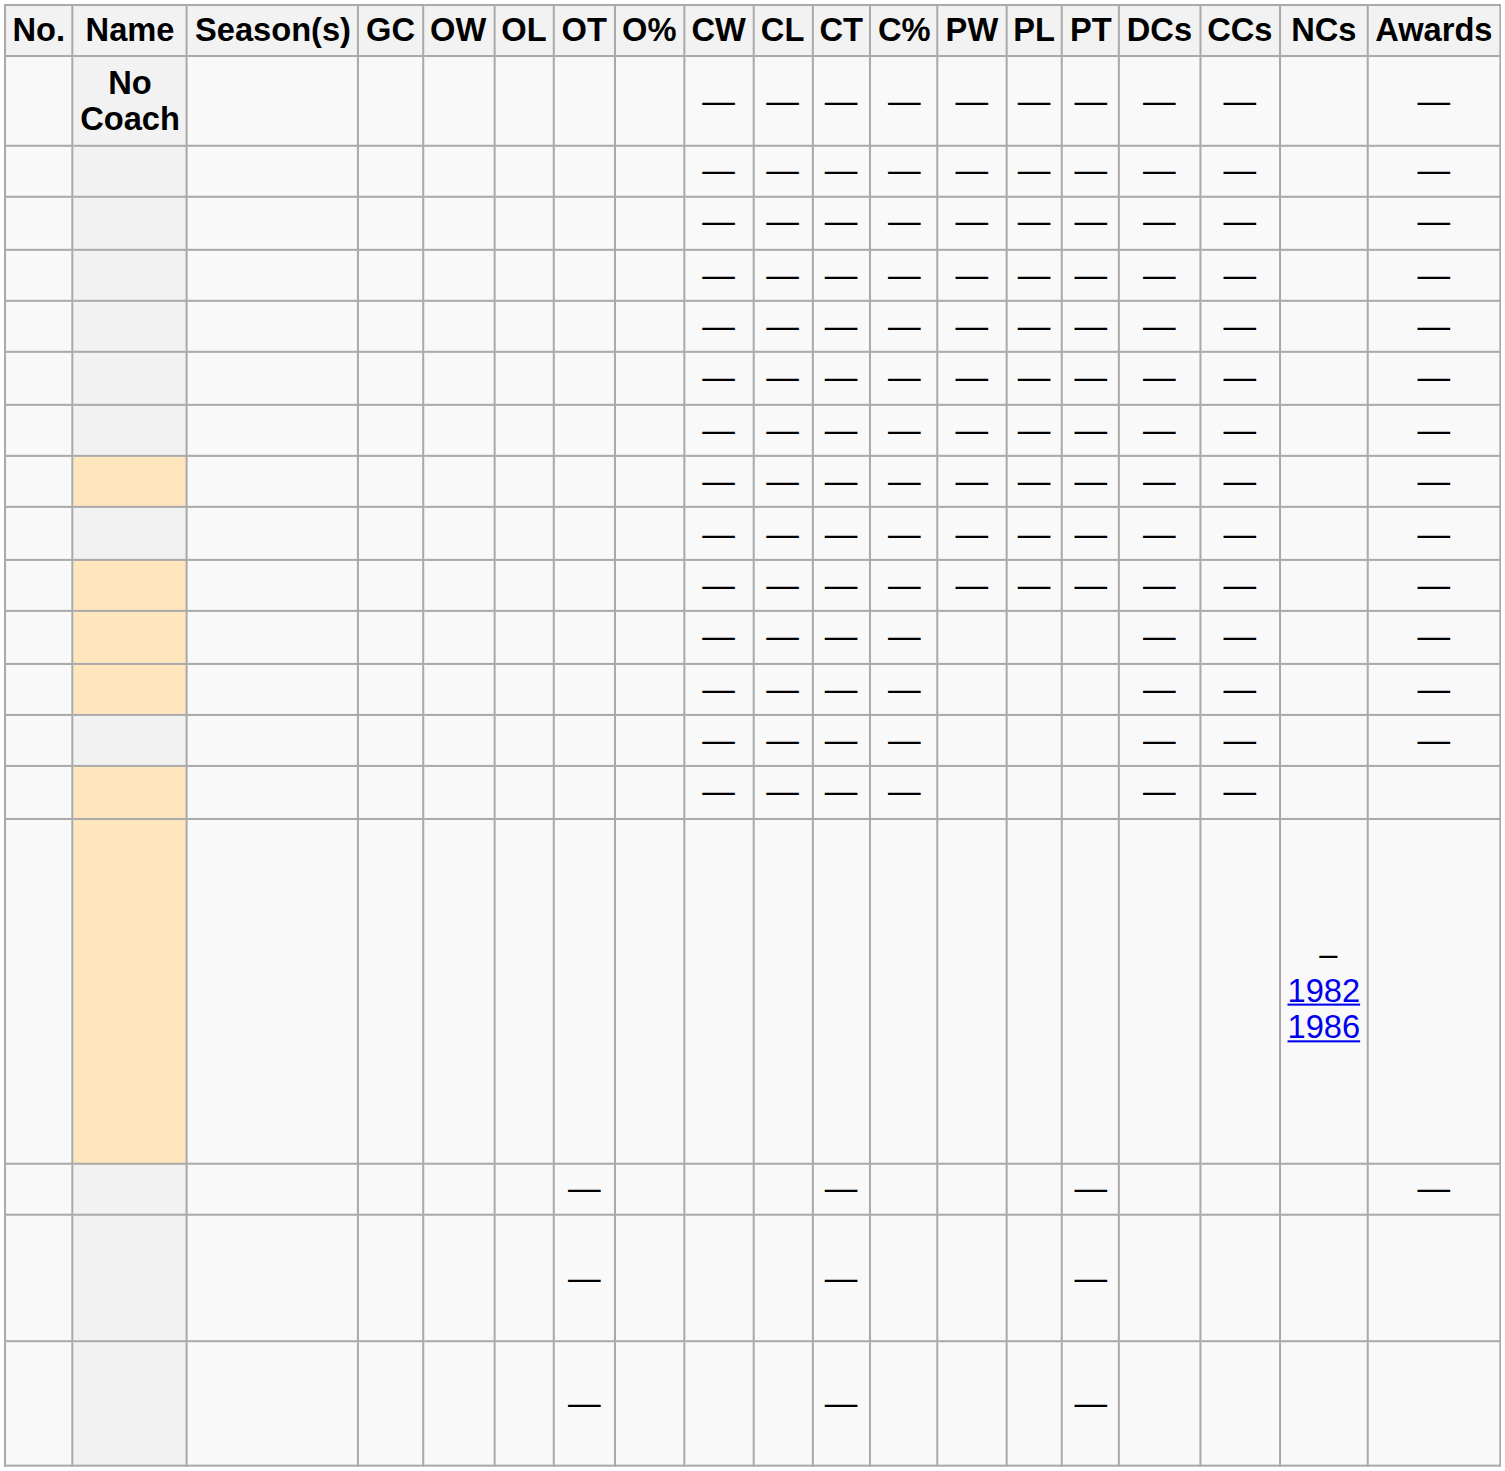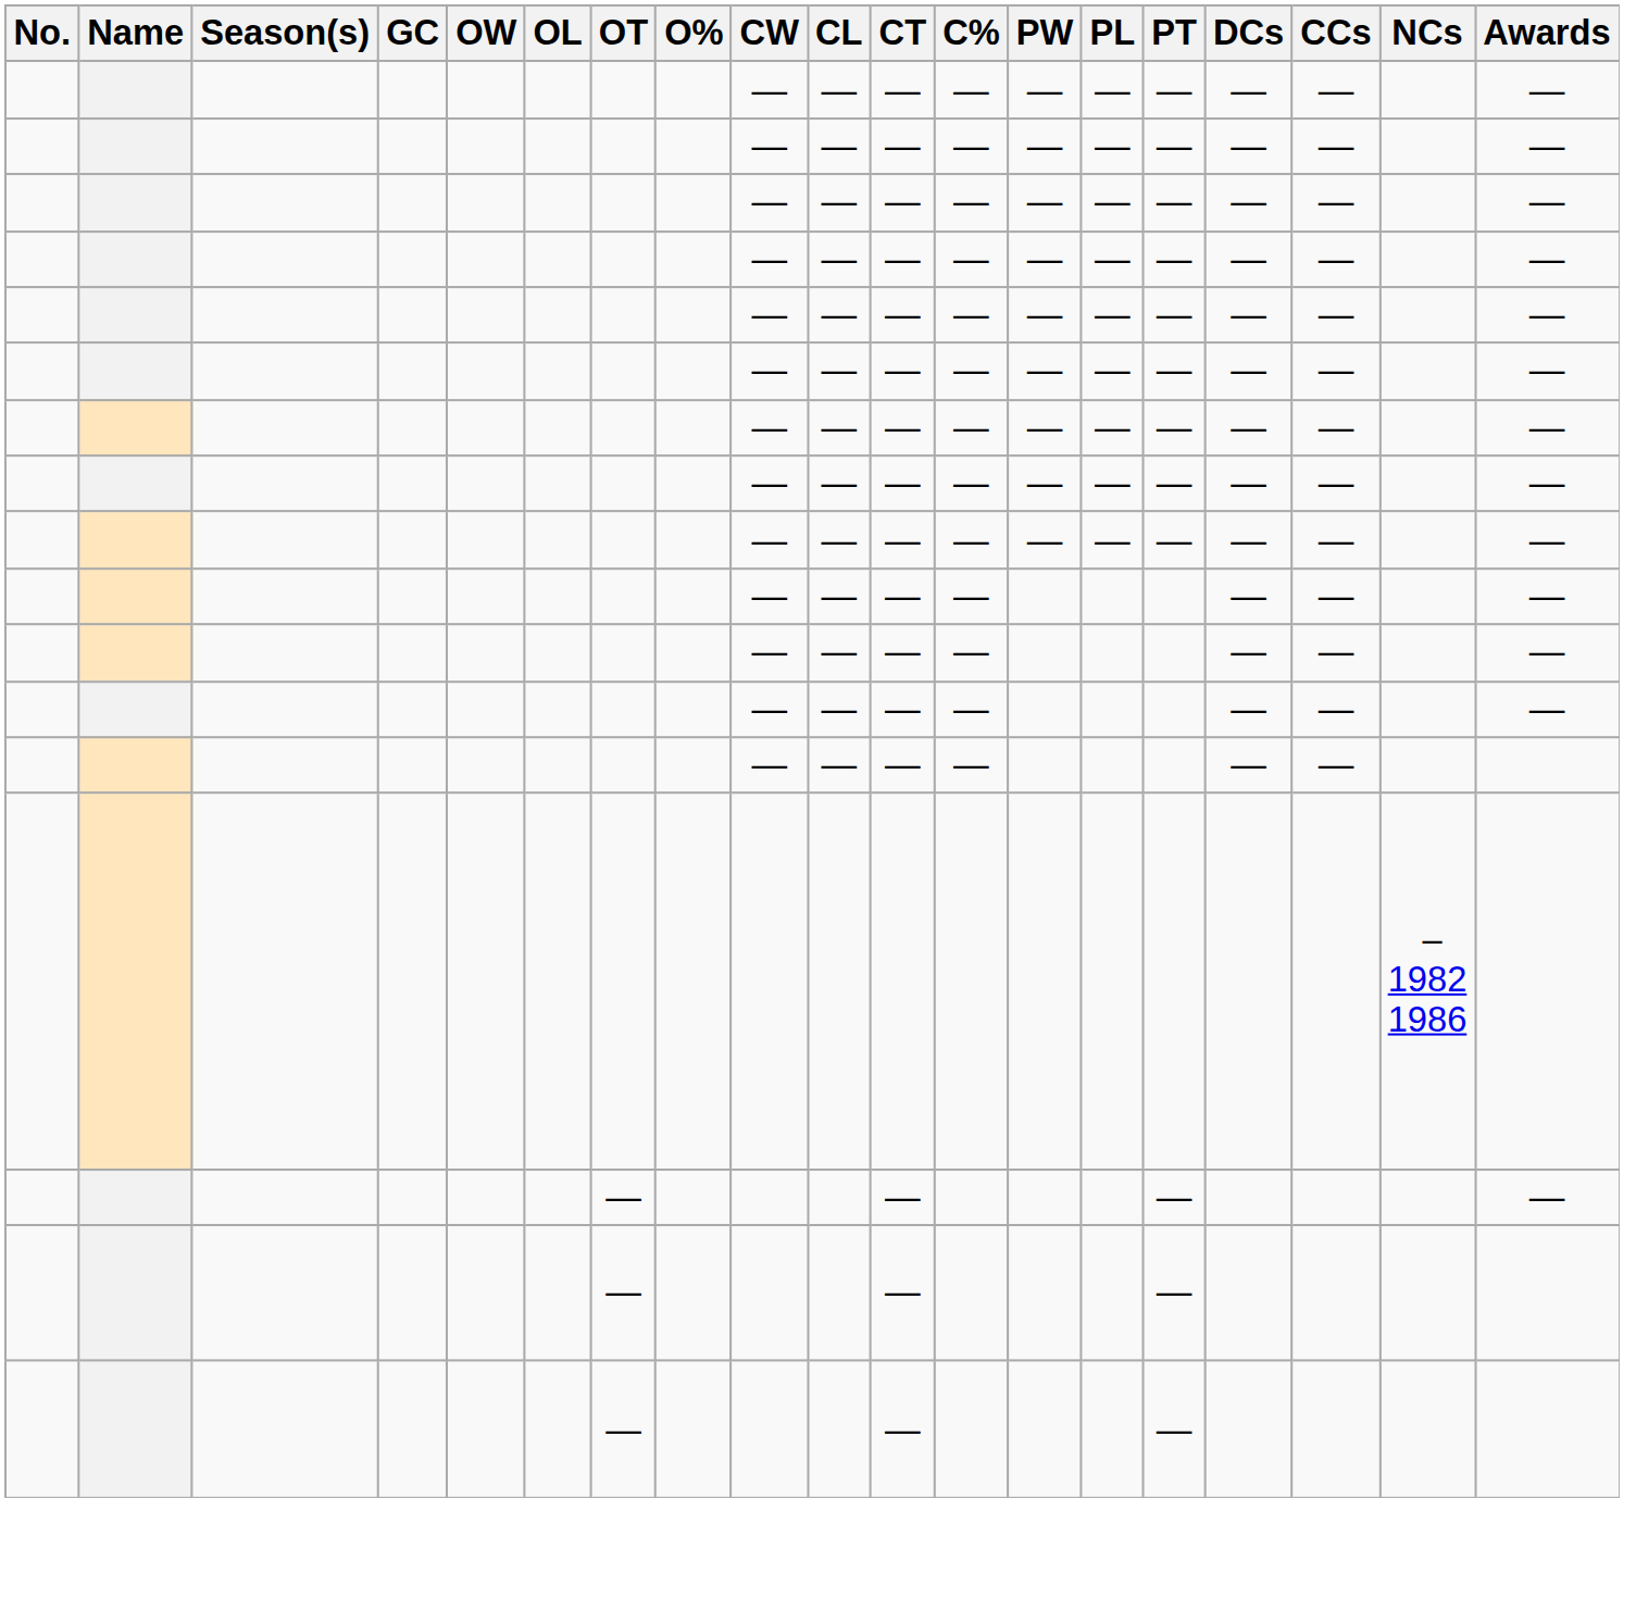 <table class="wikitable sortable" style="text-align:center;">
 <tr>
 <th scope="col" class="unsortable">No.</th>
 <th scope="col">Name</th>
 <th scope="col">Season(s)</th>
 <th scope="col">GC</th>
 <th scope="col">OW</th>
 <th scope="col">OL</th>
 <th scope="col">OT</th>
 <th scope="col">O%</th>
 <th scope="col">CW</th>
 <th scope="col">CL</th>
 <th scope="col">CT</th>
 <th scope="col">C%</th>
 <th scope="col">PW</th>
 <th scope="col">PL</th>
 <th scope="col">PT</th>
 <th scope="col">DCs</th>
 <th scope="col">CCs</th>
 <th scope="col">NCs</th>
 <th scope="col" class="unsortable">Awards</th>
-</tr>
-<tr>
-<td></td>
-<th scope="row">No Coach</th>
-<td></td>
-<td></td>
-<td></td>
-<td></td>
-<td></td>
-<td></td>
-<td>—</td>
-<td>—</td>
-<td>—</td>
-<td>—</td>
-<td>—</td>
-<td>—</td>
-<td>—</td>
-<td>—</td>
-<td>—</td>
-<td></td>
-<td>—</td>
 </tr>
 <tr>
 <td></td>
 <th scope="row"></th>
 <td></td>
 <td></td>
 <td></td>
 <td></td>
 <td></td>
 <td></td>
 <td>—</td>
 <td>—</td>
 <td>—</td>
 <td>—</td>
 <td>—</td>
 <td>—</td>
 <td>—</td>
 <td>—</td>
 <td>—</td>
 <td></td>
 <td>—</td>
 </tr>
 <tr>
 <td></td>
 <th scope="row"></th>
 <td></td>
 <td></td>
 <td></td>
 <td></td>
 <td></td>
 <td></td>
 <td>—</td>
 <td>—</td>
 <td>—</td>
 <td>—</td>
 <td>—</td>
 <td>—</td>
 <td>—</td>
 <td>—</td>
 <td>—</td>
 <td></td>
 <td>—</td>
 </tr>
 <tr>
 <td></td>
 <th scope="row"></th>
 <td></td>
 <td></td>
 <td></td>
 <td></td>
 <td></td>
 <td></td>
 <td>—</td>
 <td>—</td>
 <td>—</td>
 <td>—</td>
 <td>—</td>
 <td>—</td>
 <td>—</td>
 <td>—</td>
 <td>—</td>
 <td></td>
 <td>—</td>
 </tr>
 <tr>
 <td></td>
 <th scope="row"></th>
 <td></td>
 <td></td>
 <td></td>
 <td></td>
 <td></td>
 <td></td>
 <td>—</td>
 <td>—</td>
 <td>—</td>
 <td>—</td>
 <td>—</td>
 <td>—</td>
 <td>—</td>
 <td>—</td>
 <td>—</td>
 <td></td>
 <td>—</td>
 </tr>
 <tr>
 <td></td>
 <th scope="row"></th>
 <td></td>
 <td></td>
 <td></td>
 <td></td>
 <td></td>
 <td></td>
 <td>—</td>
 <td>—</td>
 <td>—</td>
 <td>—</td>
 <td>—</td>
 <td>—</td>
 <td>—</td>
 <td>—</td>
 <td>—</td>
 <td></td>
 <td>—</td>
 </tr>
 <tr>
 <td></td>
 <th scope="row"></th>
 <td></td>
 <td></td>
 <td></td>
 <td></td>
 <td></td>
 <td></td>
 <td>—</td>
 <td>—</td>
 <td>—</td>
 <td>—</td>
 <td>—</td>
 <td>—</td>
 <td>—</td>
 <td>—</td>
 <td>—</td>
 <td></td>
 <td>—</td>
 </tr>
 <tr>
 <td></td>
 <td scope="row" align="center" bgcolor=#FFE6BD><strong></strong><sup></sup></td>
 <td></td>
 <td></td>
 <td></td>
 <td></td>
 <td></td>
 <td></td>
 <td>—</td>
 <td>—</td>
 <td>—</td>
 <td>—</td>
 <td>—</td>
 <td>—</td>
 <td>—</td>
 <td>—</td>
 <td>—</td>
 <td></td>
 <td>—</td>
 </tr>
 <tr>
 <td></td>
 <th scope="row"></th>
 <td></td>
 <td></td>
 <td></td>
 <td></td>
 <td></td>
 <td></td>
 <td>—</td>
 <td>—</td>
 <td>—</td>
 <td>—</td>
 <td>—</td>
 <td>—</td>
 <td>—</td>
 <td>—</td>
 <td>—</td>
 <td></td>
 <td>—</td>
 </tr>
 <tr>
 <td></td>
 <td scope="row" align="center" bgcolor=#FFE6BD><strong></strong><sup></sup></td>
 <td></td>
 <td></td>
 <td></td>
 <td></td>
 <td></td>
 <td></td>
 <td>—</td>
 <td>—</td>
 <td>—</td>
 <td>—</td>
 <td>—</td>
 <td>—</td>
 <td>—</td>
 <td>—</td>
 <td>—</td>
 <td></td>
 <td>—</td>
 </tr>
 <tr>
 <td></td>
 <td scope="row" align="center" bgcolor=#FFE6BD><strong></strong><sup></sup></td>
 <td></td>
 <td></td>
 <td></td>
 <td></td>
 <td></td>
 <td></td>
 <td>—</td>
 <td>—</td>
 <td>—</td>
 <td>—</td>
 <td></td>
 <td></td>
 <td></td>
 <td>—</td>
 <td>—</td>
 <td></td>
 <td>—</td>
 </tr>
 <tr>
 <td></td>
 <td scope="row" align="center" bgcolor=#FFE6BD><strong></strong><sup></sup></td>
 <td></td>
 <td></td>
 <td></td>
 <td></td>
 <td></td>
 <td></td>
 <td>—</td>
 <td>—</td>
 <td>—</td>
 <td>—</td>
 <td></td>
 <td></td>
 <td></td>
 <td>—</td>
 <td>—</td>
 <td></td>
 <td>—</td>
 </tr>
 <tr>
 <td></td>
 <th scope="row"></th>
 <td></td>
 <td></td>
 <td></td>
 <td></td>
 <td></td>
 <td></td>
 <td>—</td>
 <td>—</td>
 <td>—</td>
 <td>—</td>
 <td></td>
 <td></td>
 <td></td>
 <td>—</td>
 <td>—</td>
 <td></td>
 <td>—</td>
 </tr>
 <tr>
 <td></td>
 <td scope="row" align="center" bgcolor=#FFE6BD><strong></strong><sup></sup></td>
 <td></td>
 <td></td>
 <td></td>
 <td></td>
 <td></td>
 <td></td>
 <td>—</td>
 <td>—</td>
 <td>—</td>
 <td>—</td>
 <td></td>
 <td></td>
 <td></td>
 <td>—</td>
 <td>—</td>
 <td></td>
 <td></td>
 </tr>
 <tr>
 <td></td>
 <td scope="row" align="center" bgcolor=#FFE6BD><strong></strong><sup></sup></td>
 <td></td>
 <td></td>
 <td></td>
 <td></td>
 <td></td>
 <td></td>
 <td></td>
 <td></td>
 <td></td>
 <td></td>
 <td></td>
 <td></td>
 <td></td>
 <td></td>
 <td></td>
 <td> – <a href='#'>1982</a><br><a href='#'>1986</a></td>
 <td><br><br><br><br><br><br><br><br><br></td>
 </tr>
 <tr>
 <td></td>
 <th scope="row"><br></th>
 <td></td>
 <td></td>
 <td></td>
 <td></td>
 <td>—</td>
 <td></td>
 <td></td>
 <td></td>
 <td>—</td>
 <td></td>
 <td></td>
 <td></td>
 <td>—</td>
 <td></td>
 <td></td>
 <td></td>
 <td>—</td>
 </tr>
 <tr>
 <td></td>
 <th scope="row"></th>
 <td></td>
 <td></td>
 <td></td>
 <td></td>
 <td>—</td>
 <td></td>
 <td></td>
 <td></td>
 <td>—</td>
 <td></td>
 <td></td>
 <td></td>
 <td>—</td>
 <td></td>
 <td></td>
 <td></td>
 <td><br><br><br></td>
 </tr>
 <tr>
 <td></td>
 <th scope="row"></th>
 <td></td>
 <td></td>
 <td></td>
 <td></td>
 <td>—</td>
 <td></td>
 <td></td>
 <td></td>
 <td>—</td>
 <td></td>
 <td></td>
 <td></td>
 <td>—</td>
 <td></td>
 <td></td>
 <td></td>
 <td><br><br><br></td>
 </tr>
 </table>
